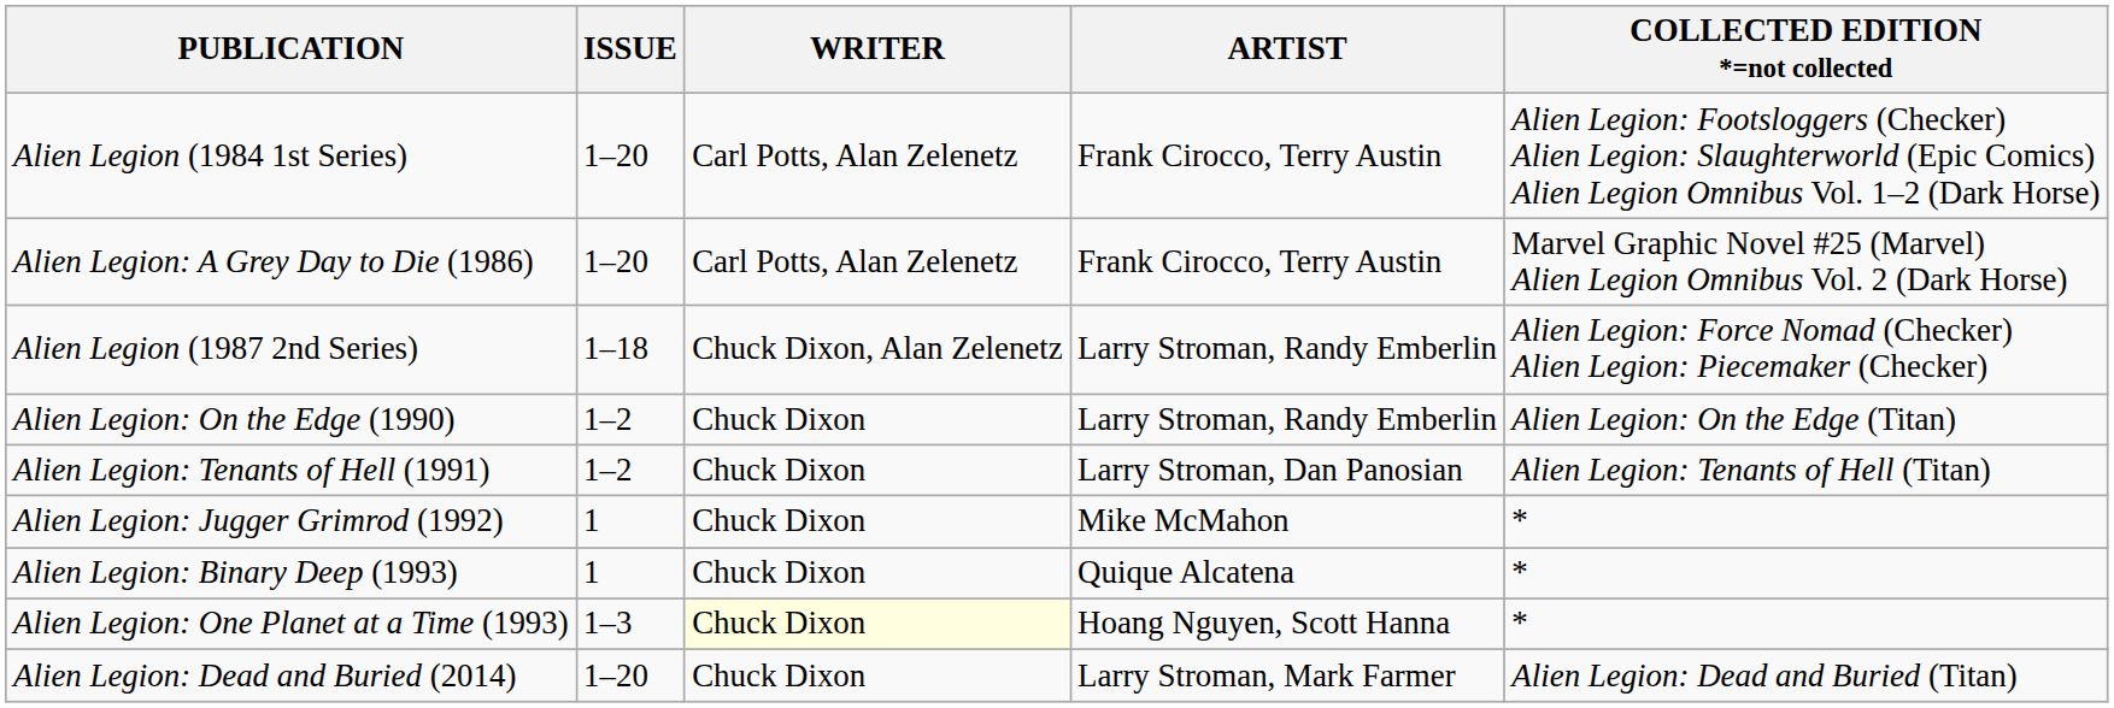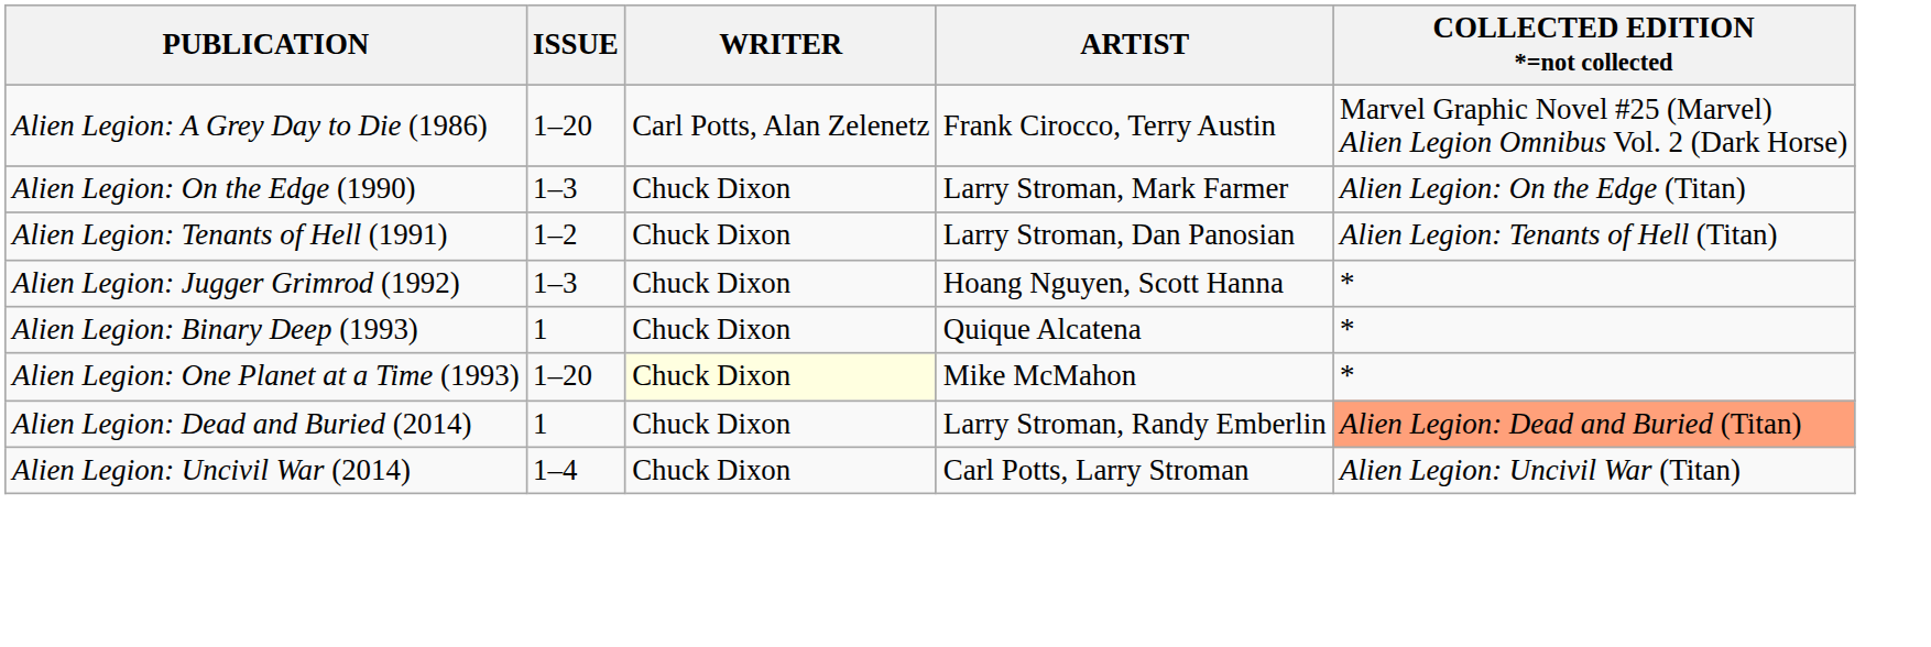 <table class="wikitable">
 <tr>
 <th>PUBLICATION</th>
 <th>ISSUE</th>
 <th>WRITER</th>
 <th>ARTIST</th>
 <th>COLLECTED EDITION<br><small><strong>*=not collected</strong></small></th>
 </tr>
 <tr>
-<td><em>Alien Legion</em> (1984 1st Series)</td>
-<td>1–20</td>
-<td>Carl Potts, Alan Zelenetz</td>
-<td>Frank Cirocco, Terry Austin</td>
-<td><em>Alien Legion: Footsloggers</em> (Checker)<br><em>Alien Legion: Slaughterworld</em> (Epic Comics)<br><em>Alien Legion Omnibus</em> Vol. 1–2 (Dark Horse)</td>
-</tr>
-<tr>
 <td><em>Alien Legion: A Grey Day to Die</em> (1986)</td>
 <td>1–20</td>
 <td>Carl Potts, Alan Zelenetz</td>
 <td>Frank Cirocco, Terry Austin</td>
 <td>Marvel Graphic Novel #25 (Marvel)<br><em>Alien Legion Omnibus</em> Vol. 2 (Dark Horse)</td>
 </tr>
 <tr>
-<td><em>Alien Legion</em> (1987 2nd Series)</td>
-<td>1–18</td>
-<td>Chuck Dixon, Alan Zelenetz</td>
-<td>Larry Stroman, Randy Emberlin</td>
-<td><em>Alien Legion: Force Nomad</em> (Checker)<br><em>Alien Legion: Piecemaker</em> (Checker)</td>
-</tr>
-<tr>
 <td><em>Alien Legion: On the Edge</em> (1990)</td>
-<td>1–2</td>
+<td>1–3</td>
 <td>Chuck Dixon</td>
-<td>Larry Stroman, Randy Emberlin</td>
+<td>Larry Stroman, Mark Farmer</td>
 <td><em>Alien Legion: On the Edge</em> (Titan)</td>
 </tr>
 <tr>
 <td><em>Alien Legion: Tenants of Hell</em> (1991)</td>
 <td>1–2</td>
 <td>Chuck Dixon</td>
 <td>Larry Stroman, Dan Panosian</td>
 <td><em>Alien Legion: Tenants of Hell</em> (Titan)</td>
 </tr>
 <tr>
 <td><em>Alien Legion: Jugger Grimrod</em> (1992)</td>
-<td>1</td>
+<td>1–3</td>
 <td>Chuck Dixon</td>
-<td>Mike McMahon</td>
+<td>Hoang Nguyen, Scott Hanna</td>
 <td>*</td>
 </tr>
 <tr>
 <td><em>Alien Legion: Binary Deep</em> (1993)</td>
 <td>1</td>
 <td>Chuck Dixon</td>
 <td>Quique Alcatena</td>
 <td>*</td>
 </tr>
 <tr>
 <td><em>Alien Legion: One Planet at a Time</em> (1993)</td>
-<td>1–3</td>
+<td>1–20</td>
 <td style="background: lightyellow;">Chuck Dixon</td>
-<td>Hoang Nguyen, Scott Hanna</td>
+<td>Mike McMahon</td>
 <td>*</td>
 </tr>
 <tr>
 <td><em>Alien Legion: Dead and Buried</em> (2014)</td>
-<td>1–20</td>
+<td>1</td>
 <td>Chuck Dixon</td>
-<td>Larry Stroman, Mark Farmer</td>
-<td><em>Alien Legion: Dead and Buried</em> (Titan)</td>
+<td>Larry Stroman, Randy Emberlin</td>
+<td style="background: lightsalmon;"><em>Alien Legion: Dead and Buried</em> (Titan)</td>
+</tr>
+<tr>
+<td><em>Alien Legion: Uncivil War</em> (2014)</td>
+<td>1–4</td>
+<td>Chuck Dixon</td>
+<td>Carl Potts, Larry Stroman</td>
+<td><em>Alien Legion: Uncivil War</em> (Titan)</td>
 </tr>
 </table>
